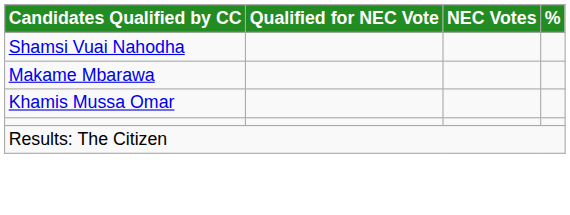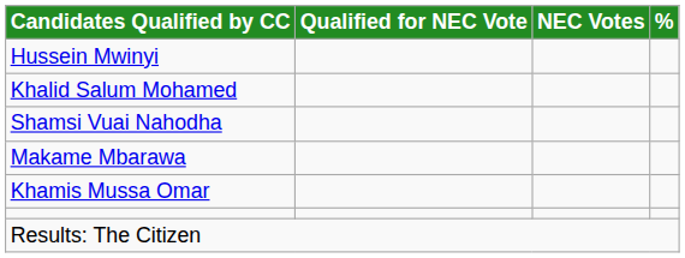 <table class="wikitable sortable">
 <tr>
 <th style="background-color:#228B22;color: white">Candidates Qualified by CC</th>
 <th style="background-color:#228B22;color: white" class="unsortable">Qualified for NEC Vote</th>
 <th style="background-color:#228B22;color: white" class="unsortable">NEC Votes</th>
 <th style="background-color:#228B22;color: white" class="unsortable">%</th>
+</tr>
+<tr>
+<td data-sort-value="Makamba"><a href='#'>Hussein Mwinyi</a></td>
+<td></td>
+<td></td>
+<td></td>
+</tr>
+<tr>
+<td><a href='#'>Khalid Salum Mohamed</a></td>
+<td></td>
+<td></td>
+<td></td>
 </tr>
 <tr>
 <td><a href='#'>Shamsi Vuai Nahodha</a></td>
 <td></td>
 <td></td>
 <td></td>
 </tr>
 <tr>
 <td><a href='#'>Makame Mbarawa</a></td>
 <td></td>
 <td></td>
 <td></td>
 </tr>
 <tr>
 <td><a href='#'>Khamis Mussa Omar</a></td>
 <td></td>
 <td></td>
 <td></td>
 </tr>
 <tr>
 <td></td>
 <td></td>
 <td></td>
 <td></td>
 </tr>
 <tr>
 <td colspan="4">Results: The Citizen</td>
 </tr>
 </table>
